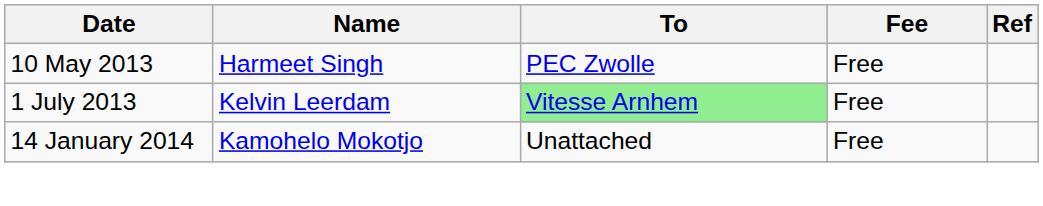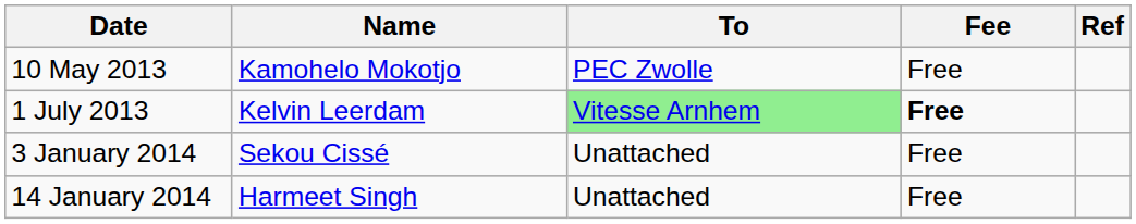 <table class="wikitable sortable plainrowheaders">
 <tr>
 <th scope=col style="width:8em;">Date</th>
 <th scope=col style="width:12em;">Name</th>
 <th scope=col style="width:12em;">To</th>
 <th scope=col style="width:6em;">Fee</th>
 <th scope=col class=unsortable>Ref</th>
 </tr>
 <tr>
 <td>10 May 2013</td>
-<td><a href='#'>Harmeet Singh</a></td>
+<td><a href='#'>Kamohelo Mokotjo</a></td>
 <td><a href='#'>PEC Zwolle</a></td>
 <td>Free</td>
 <td></td>
 </tr>
 <tr>
 <td>1 July 2013</td>
 <td><a href='#'>Kelvin Leerdam</a></td>
 <td style="background: lightgreen;"><a href='#'>Vitesse Arnhem</a></td>
+<td><strong>Free</strong></td>
+<td></td>
+</tr>
+<tr>
+<td>3 January 2014</td>
+<td><a href='#'>Sekou Cissé</a></td>
+<td>Unattached</td>
 <td>Free</td>
 <td></td>
 </tr>
 <tr>
 <td>14 January 2014</td>
-<td><a href='#'>Kamohelo Mokotjo</a></td>
+<td><a href='#'>Harmeet Singh</a></td>
 <td>Unattached</td>
 <td>Free</td>
 <td></td>
 </tr>
 </table>
